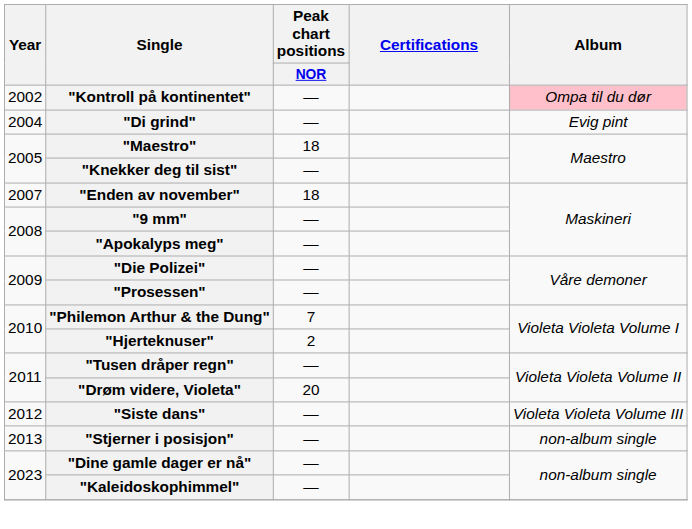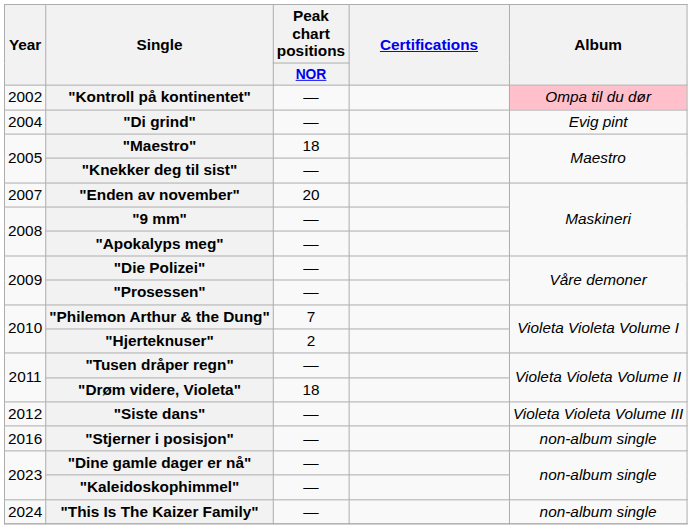 <table class="wikitable plainrowheaders" style="text-align:center;" border="1">
 <tr>
 <th scope="col" rowspan="2">Year</th>
 <th scope="col" rowspan="2">Single</th>
 <th scope="col" colspan="1">Peak chart positions</th>
 <th scope="col" rowspan="2" style="width:10em;"><a href='#'>Certifications</a></th>
 <th scope="col" rowspan="2">Album</th>
 </tr>
 <tr>
 <th scope="col" style="width:3em;font-size:90%;"><a href='#'>NOR</a><br></th>
 </tr>
 <tr>
 <td rowspan="1">2002</td>
 <th scope="row">"Kontroll på kontinentet"</th>
 <td>—</td>
 <td></td>
 <td rowspan="1" style="background: pink;"><em>Ompa til du dør</em></td>
 </tr>
 <tr>
 <td>2004</td>
 <th scope="row">"Di grind"</th>
 <td>—</td>
 <td></td>
 <td rowspan="1"><em>Evig pint</em></td>
 </tr>
 <tr>
 <td rowspan="2">2005</td>
 <th scope="row">"Maestro"</th>
 <td>18</td>
 <td></td>
 <td rowspan="2"><em>Maestro</em></td>
 </tr>
 <tr>
 <th scope="row">"Knekker deg til sist"</th>
 <td>—</td>
 <td></td>
 </tr>
 <tr>
 <td>2007</td>
 <th scope="row">"Enden av november"</th>
-<td>18</td>
+<td>20</td>
 <td></td>
 <td rowspan="3"><em>Maskineri</em></td>
 </tr>
 <tr>
 <td rowspan="2">2008</td>
 <th scope="row">"9 mm"</th>
 <td>—</td>
 <td></td>
 </tr>
 <tr>
 <th scope="row">"Apokalyps meg"</th>
 <td>—</td>
 <td></td>
 </tr>
 <tr>
 <td rowspan="2">2009</td>
 <th scope="row">"Die Polizei"</th>
 <td>—</td>
 <td></td>
 <td rowspan="2"><em>Våre demoner</em></td>
 </tr>
 <tr>
 <th scope="row">"Prosessen"</th>
 <td>—</td>
 </tr>
 <tr>
 <td rowspan="2">2010</td>
 <th scope="row">"Philemon Arthur & the Dung"</th>
 <td>7</td>
 <td></td>
 <td rowspan="2"><em>Violeta Violeta Volume I</em></td>
 </tr>
 <tr>
 <th scope="row">"Hjerteknuser"</th>
 <td>2</td>
 <td></td>
 </tr>
 <tr>
 <td rowspan="2">2011</td>
 <th scope="row">"Tusen dråper regn"</th>
 <td>—</td>
 <td></td>
 <td rowspan="2"><em>Violeta Violeta Volume II</em></td>
 </tr>
 <tr>
 <th scope="row">"Drøm videre, Violeta"</th>
-<td>20</td>
+<td>18</td>
 <td></td>
 </tr>
 <tr>
 <td>2012</td>
 <th scope="row">"Siste dans"</th>
 <td>—</td>
 <td></td>
 <td rowspan="1"><em>Violeta Violeta Volume III</em></td>
 </tr>
 <tr>
-<td>2013</td>
+<td>2016</td>
 <th scope="row">"Stjerner i posisjon"</th>
 <td>—</td>
 <td></td>
 <td rowspan="1"><em>non-album single</em></td>
 </tr>
 <tr>
 <td rowspan="2">2023</td>
 <th scope="row">"Dine gamle dager er nå"</th>
 <td>—</td>
 <td></td>
 <td rowspan="2"><em>non-album single</em></td>
 </tr>
 <tr>
 <th scope="row">"Kaleidoskophimmel"</th>
 <td>—</td>
 <td></td>
 </tr>
 <tr>
+<td>2024</td>
+<th scope="row">"This Is The Kaizer Family"</th>
+<td>—</td>
+<td></td>
+<td rowspan="1"><em>non-album single</em></td>
+</tr>
+<tr>
 </tr>
 </table>
